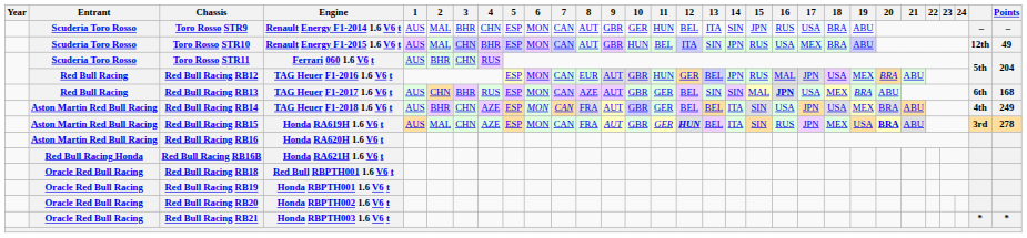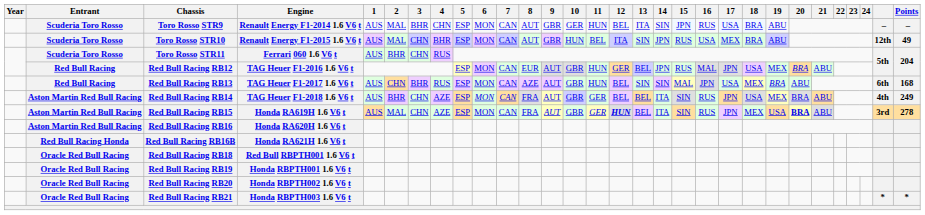 <table class="wikitable" style="font-size: 85%; text-align: center">
 <tr>
 <th>Year</th>
 <th>Entrant</th>
 <th>Chassis</th>
 <th>Engine</th>
 <th>1</th>
 <th>2</th>
 <th>3</th>
 <th>4</th>
 <th>5</th>
 <th>6</th>
 <th>7</th>
 <th>8</th>
 <th>9</th>
 <th>10</th>
 <th>11</th>
 <th>12</th>
 <th>13</th>
 <th>14</th>
 <th>15</th>
 <th>16</th>
 <th>17</th>
 <th>18</th>
 <th>19</th>
 <th>20</th>
 <th>21</th>
 <th>22</th>
 <th>23</th>
 <th>24</th>
 <th></th>
 <th><a href='#'>Points</a></th>
 </tr>
 <tr>
 <td></td>
 <th nowrap><a href='#'>Scuderia Toro Rosso</a></th>
 <th nowrap><a href='#'>Toro Rosso</a> <a href='#'>STR9</a></th>
 <th nowrap><a href='#'>Renault</a> <a href='#'>Energy F1-2014</a> 1.6 <a href='#'>V6</a> <a href='#'>t</a></th>
 <td><a href='#'>AUS</a></td>
 <td><a href='#'>MAL</a></td>
 <td><a href='#'>BHR</a></td>
 <td><a href='#'>CHN</a></td>
 <td><a href='#'>ESP</a></td>
 <td><a href='#'>MON</a></td>
 <td><a href='#'>CAN</a></td>
 <td><a href='#'>AUT</a></td>
 <td><a href='#'>GBR</a></td>
 <td><a href='#'>GER</a></td>
 <td><a href='#'>HUN</a></td>
 <td><a href='#'>BEL</a></td>
 <td><a href='#'>ITA</a></td>
 <td><a href='#'>SIN</a></td>
 <td style="background:#F1F8FF;"><a href='#'>JPN</a><br></td>
 <td><a href='#'>RUS</a></td>
 <td style="background:#F1F8FF;"><a href='#'>USA</a><br></td>
 <td style="background:#F1F8FF;"><a href='#'>BRA</a><br></td>
 <td><a href='#'>ABU</a></td>
 <td colspan=5></td>
 <th> –</th>
 <th> –</th>
 </tr>
 <tr>
 <td id=2015R></td>
 <th><a href='#'>Scuderia Toro Rosso</a></th>
 <th><a href='#'>Toro Rosso</a> <a href='#'>STR10</a></th>
 <th><a href='#'>Renault</a> <a href='#'>Energy F1-2015</a> 1.6 <a href='#'>V6</a> <a href='#'>t</a></th>
 <td style="background:#EFCFFF;"><a href='#'>AUS</a><br></td>
 <td style="background:#DFFFDF;"><a href='#'>MAL</a><br></td>
 <td style="background:#CFCFFF;"><a href='#'>CHN</a><br></td>
 <td style="background:#EFCFFF;"><a href='#'>BHR</a><br></td>
 <td style="background:#CFCFFF;"><a href='#'>ESP</a><br></td>
 <td style="background:#EFCFFF;"><a href='#'>MON</a><br></td>
 <td style="background:#CFCFFF;"><a href='#'>CAN</a><br></td>
 <td style="background:#DFFFDF;"><a href='#'>AUT</a><br></td>
 <td style="background:#EFCFFF;"><a href='#'>GBR</a><br></td>
 <td style="background:#DFFFDF;"><a href='#'>HUN</a><br></td>
 <td style="background:#DFFFDF;"><a href='#'>BEL</a><br></td>
 <td style="background:#CFCFFF;"><a href='#'>ITA</a><br></td>
 <td style="background:#DFFFDF;"><a href='#'>SIN</a><br></td>
 <td style="background:#DFFFDF;"><a href='#'>JPN</a><br></td>
 <td style="background:#DFFFDF;"><a href='#'>RUS</a><br></td>
 <td style="background:#DFFFDF;"><a href='#'>USA</a><br></td>
 <td style="background:#DFFFDF;"><a href='#'>MEX</a><br></td>
 <td style="background:#DFFFDF;"><a href='#'>BRA</a><br></td>
 <td style="background:#CFCFFF;"><a href='#'>ABU</a><br></td>
 <td colspan=5></td>
 <th>12th</th>
 <th>49</th>
 </tr>
 <tr>
 <td id=2016R rowspan=2></td>
 <th><a href='#'>Scuderia Toro Rosso</a></th>
 <th><a href='#'>Toro Rosso</a> <a href='#'>STR11</a></th>
 <th><a href='#'>Ferrari</a> <a href='#'>060</a> 1.6 <a href='#'>V6</a> <a href='#'>t</a></th>
 <td style="background:#DFFFDF;"><a href='#'>AUS</a><br></td>
 <td style="background:#DFFFDF;"><a href='#'>BHR</a><br></td>
 <td style="background:#DFFFDF;"><a href='#'>CHN</a><br></td>
 <td style="background:#EFCFFF;"><a href='#'>RUS</a><br></td>
 <td colspan=20></td>
 <th rowspan=2>5th</th>
 <th rowspan=2>204</th>
 </tr>
 <tr>
 <th><a href='#'>Red Bull Racing</a></th>
 <th><a href='#'>Red Bull Racing</a> <a href='#'>RB12</a></th>
 <th><a href='#'>TAG Heuer</a> <a href='#'>F1-2016</a> 1.6 <a href='#'>V6</a> <a href='#'>t</a></th>
 <td colspan="4"></td>
 <td style="background:#FFFFBF;"><a href='#'>ESP</a><br></td>
 <td style="background:#EFCFFF;"><a href='#'>MON</a><br></td>
 <td style="background:#DFFFDF;"><a href='#'>CAN</a><br></td>
 <td style="background:#DFFFDF;"><a href='#'>EUR</a><br></td>
 <td style="background:#DFDFDF;"><a href='#'>AUT</a><br></td>
 <td style="background:#DFDFDF;"><a href='#'>GBR</a><br></td>
 <td style="background:#DFFFDF;"><a href='#'>HUN</a><br></td>
 <td style="background:#FFDF9F;"><a href='#'>GER</a><br></td>
 <td style="background:#CFCFFF;"><a href='#'>BEL</a><br></td>
 <td style="background:#DFFFDF;"><a href='#'>JPN</a><br></td>
 <td style="background:#DFFFDF;"><a href='#'>RUS</a><br></td>
 <td style="background:#DFDFDF;"><a href='#'>MAL</a><br></td>
 <td style="background:#DFDFDF;"><a href='#'>JPN</a><br></td>
 <td style="background:#EFCFFF;"><a href='#'>USA</a><br></td>
 <td style="background:#DFFFDF;"><a href='#'>MEX</a><br></td>
 <td style="background:#FFDF9F;"><em><a href='#'>BRA</a></em><br></td>
 <td style="background:#DFFFDF;"><a href='#'>ABU</a><br></td>
 <td colspan=3></td>
 </tr>
 <tr>
 <td id=2017R></td>
 <th><a href='#'>Red Bull Racing</a></th>
 <th><a href='#'>Red Bull Racing</a> <a href='#'>RB13</a></th>
 <th><a href='#'>TAG Heuer</a> <a href='#'>F1-2017</a> 1.6 <a href='#'>V6</a> <a href='#'>t</a></th>
 <td style="background:#DFFFDF"><a href='#'>AUS</a><br></td>
 <td style="background:#FFDF9F"><a href='#'>CHN</a><br></td>
 <td style="background:#EFCFFF"><a href='#'>BHR</a><br></td>
 <td style="background:#DFFFDF"><a href='#'>RUS</a><br></td>
 <td style="background:#EFCFFF"><a href='#'>ESP</a><br></td>
 <td style="background:#DFFFDF"><a href='#'>MON</a><br></td>
 <td style="background:#EFCFFF"><a href='#'>CAN</a><br></td>
 <td style="background:#EFCFFF"><a href='#'>AZE</a><br></td>
 <td style="background:#EFCFFF"><a href='#'>AUT</a><br></td>
 <td style="background:#DFFFDF"><a href='#'>GBR</a><br></td>
-<td style="background:#DFFFDF"><a href='#'>GER</a><br></td>
+<td style="background:#DFFFDF"><a href='#'>HUN</a><br></td>
 <td style="background:#EFCFFF"><a href='#'>BEL</a><br></td>
 <td style="background:#DFFFDF;"><a href='#'>SIN</a><br></td>
 <td style="background:#EFCFFF"><a href='#'>SIN</a><br></td>
 <td style="background:#FFFFBF"><a href='#'>MAL</a><br></td>
-<td style="background:#DFDFDF"><strong><a href='#'>JPN</a><br></strong></td>
+<td style="background:#DFDFDF"><a href='#'>JPN</a><br></td>
 <td style="background:#DFFFDF"><a href='#'>USA</a><br></td>
 <td style="background:#FFFFBF"><a href='#'>MEX</a><br></td>
 <td style="background:#DFFFDF"><em><a href='#'>BRA</a></em><br></td>
 <td style="background:#DFFFDF"><a href='#'>ABU</a><br></td>
 <td colspan=4></td>
 <th>6th</th>
 <th>168</th>
 </tr>
 <tr>
 <td id=2018R></td>
 <th><a href='#'>Aston Martin Red Bull Racing</a></th>
 <th><a href='#'>Red Bull Racing</a> <a href='#'>RB14</a></th>
 <th><a href='#'>TAG Heuer</a> <a href='#'>F1-2018</a> 1.6 <a href='#'>V6</a> <a href='#'>t</a></th>
 <td style="background:#DFFFDF"><a href='#'>AUS</a><br></td>
 <td style="background:#EFCFFF"><a href='#'>BHR</a><br></td>
 <td style="background:#DFFFDF"><a href='#'>CHN</a><br></td>
 <td style="background:#EFCFFF"><a href='#'>AZE</a><br></td>
 <td style="background:#FFDF9F"><a href='#'>ESP</a><br></td>
 <td style="background:#DFFFDF"><em><a href='#'>MON</a></em><br></td>
 <td style="background:#FFDF9F"><em><a href='#'>CAN</a></em><br></td>
 <td style="background:#DFDFDF"><a href='#'>FRA</a><br></td>
 <td style="background:#FFFFBF"><a href='#'>AUT</a><br></td>
 <td style="background:#CFCFFF"><a href='#'>GBR</a><br></td>
 <td style="background:#DFFFDF"><a href='#'>GER</a><br></td>
 <td style="background:#EFCFFF"><a href='#'>BEL</a><br></td>
 <td style="background:#FFDF9F"><a href='#'>BEL</a><br></td>
 <td style="background:#DFFFDF"><a href='#'>ITA</a><br></td>
 <td style="background:#DFDFDF"><a href='#'>SIN</a><br></td>
-<td style="background:#DFFFDF;"><a href='#'>USA</a><br></td>
+<td style="background:#DFFFDF"><a href='#'>RUS</a><br></td>
 <td style="background:#FFDF9F"><a href='#'>JPN</a><br></td>
 <td style="background:#DFDFDF"><a href='#'>USA</a><br></td>
 <td style="background:#FFFFBF"><a href='#'>MEX</a><br></td>
 <td style="background:#DFDFDF"><a href='#'>BRA</a><br></td>
 <td style="background:#FFDF9F"><a href='#'>ABU</a><br></td>
 <td colspan=3></td>
 <th>4th</th>
 <th>249</th>
 </tr>
 <tr>
 <td id=2019R></td>
 <th><a href='#'>Aston Martin Red Bull Racing</a></th>
 <th><a href='#'>Red Bull Racing</a> <a href='#'>RB15</a></th>
 <th><a href='#'>Honda</a> <a href='#'>RA619H</a> 1.6 <a href='#'>V6</a> <a href='#'>t</a></th>
 <td style="background:#FFDF9F"><a href='#'>AUS</a><br></td>
 <td style="background:#DFFFDF;"><a href='#'>MAL</a><br></td>
 <td style="background:#DFFFDF"><a href='#'>CHN</a><br></td>
 <td style="background:#DFFFDF"><a href='#'>AZE</a><br></td>
 <td style="background:#FFDF9F"><a href='#'>ESP</a><br></td>
 <td style="background:#DFFFDF"><a href='#'>MON</a><br></td>
 <td style="background:#DFFFDF"><a href='#'>CAN</a><br></td>
 <td style="background:#DFFFDF"><a href='#'>FRA</a><br></td>
 <td style="background:#FFFFBF"><em><a href='#'>AUT</a></em><br></td>
 <td style="background:#DFFFDF"><a href='#'>GBR</a><br></td>
 <td style="background:#FFFFBF"><em><a href='#'>GER</a></em><br></td>
 <td style="background:#DFDFDF"><strong><em><a href='#'>HUN</a></em></strong><br></td>
 <td style="background:#EFCFFF"><a href='#'>BEL</a><br></td>
 <td style="background:#DFFFDF"><a href='#'>ITA</a><br></td>
 <td style="background:#FFDF9F"><a href='#'>SIN</a><br></td>
 <td style="background:#DFFFDF"><a href='#'>RUS</a><br></td>
 <td style="background:#EFCFFF"><a href='#'>JPN</a><br></td>
 <td style="background:#DFFFDF"><a href='#'>MEX</a><br></td>
 <td style="background:#FFDF9F"><a href='#'>USA</a><br></td>
 <td style="background:#FFFFBF"><strong><a href='#'>BRA</a></strong><br></td>
 <td style="background:#DFDFDF"><a href='#'>ABU</a><br></td>
 <td colspan=3></td>
 <td style="background:#FFDF9F;"><strong>3rd</strong></td>
 <td style="background:#FFDF9F;"><strong>278</strong></td>
 </tr>
 <tr>
 <td id=2020R></td>
 <th nowrap><a href='#'>Aston Martin Red Bull Racing</a></th>
 <th nowrap><a href='#'>Red Bull Racing</a> <a href='#'>RB16</a></th>
 <th nowrap><a href='#'>Honda</a> <a href='#'>RA620H</a> 1.6 <a href='#'>V6</a> <a href='#'>t</a></th>
 <td></td>
 <td></td>
 <td></td>
 <td></td>
 <td></td>
 <td></td>
 <td></td>
 <td></td>
 <td></td>
 <td></td>
 <td></td>
 <td></td>
 <td></td>
 <td></td>
 <td></td>
 <td></td>
 <td></td>
 <td colspan=7></td>
 <th></th>
 <th></th>
 </tr>
 <tr>
 <td id=2021R></td>
 <th nowrap><a href='#'>Red Bull Racing Honda</a></th>
 <th nowrap><a href='#'>Red Bull Racing</a> <a href='#'>RB16B</a></th>
 <th nowrap><a href='#'>Honda</a> <a href='#'>RA621H</a> 1.6 <a href='#'>V6</a> <a href='#'>t</a></th>
 <td></td>
 <td></td>
 <td></td>
 <td></td>
 <td></td>
 <td></td>
 <td></td>
 <td></td>
 <td></td>
 <td></td>
 <td></td>
 <td></td>
 <td></td>
 <td></td>
 <td></td>
 <td></td>
 <td></td>
 <td></td>
 <td></td>
 <td></td>
 <td></td>
 <td></td>
 <td colspan=2></td>
 <th></th>
 <th></th>
 </tr>
 <tr>
 <td id=2022R></td>
 <th><a href='#'>Oracle Red Bull Racing</a></th>
 <th><a href='#'>Red Bull Racing</a> <a href='#'>RB18</a></th>
 <th><a href='#'>Red Bull</a> <a href='#'>RBPTH001</a> 1.6 <a href='#'>V6</a> <a href='#'>t</a></th>
 <td></td>
 <td></td>
 <td></td>
 <td></td>
 <td></td>
 <td></td>
 <td></td>
 <td></td>
 <td></td>
 <td></td>
 <td></td>
 <td></td>
 <td></td>
 <td></td>
 <td></td>
 <td></td>
 <td></td>
 <td></td>
 <td></td>
 <td></td>
 <td></td>
 <td></td>
 <td colspan=2></td>
 <th></th>
 <th></th>
 </tr>
 <tr>
 <td id=2023R></td>
 <th><a href='#'>Oracle Red Bull Racing</a></th>
 <th><a href='#'>Red Bull Racing</a> <a href='#'>RB19</a></th>
 <th><a href='#'>Honda</a> <a href='#'>RBPTH001</a> 1.6 <a href='#'>V6</a> <a href='#'>t</a></th>
 <td></td>
 <td></td>
 <td></td>
 <td></td>
 <td></td>
 <td></td>
 <td></td>
 <td></td>
 <td></td>
 <td></td>
 <td></td>
 <td></td>
 <td></td>
 <td></td>
 <td></td>
 <td></td>
 <td></td>
 <td></td>
 <td></td>
 <td></td>
 <td></td>
 <td></td>
 <td colspan=2></td>
 <th></th>
 <th></th>
 </tr>
 <tr>
 <td id=2024R></td>
 <th><a href='#'>Oracle Red Bull Racing</a></th>
 <th><a href='#'>Red Bull Racing</a> <a href='#'>RB20</a></th>
 <th><a href='#'>Honda</a> <a href='#'>RBPTH002</a> 1.6 <a href='#'>V6</a> <a href='#'>t</a></th>
 <td></td>
 <td></td>
 <td></td>
 <td></td>
 <td></td>
 <td></td>
 <td></td>
 <td></td>
 <td></td>
 <td></td>
 <td></td>
 <td></td>
 <td></td>
 <td></td>
 <td></td>
 <td></td>
 <td></td>
 <td></td>
 <td></td>
 <td></td>
 <td></td>
 <td></td>
 <td></td>
 <td></td>
 <th></th>
 <th></th>
 </tr>
 <tr>
 <td id=2025R></td>
 <th><a href='#'>Oracle Red Bull Racing</a></th>
 <th><a href='#'>Red Bull Racing</a> <a href='#'>RB21</a></th>
 <th><a href='#'>Honda</a> <a href='#'>RBPTH003</a> 1.6 <a href='#'>V6</a> <a href='#'>t</a></th>
 <td></td>
 <td></td>
 <td></td>
 <td></td>
 <td></td>
 <td></td>
 <td></td>
 <td></td>
 <td></td>
 <td></td>
 <td></td>
 <td></td>
 <td></td>
 <td></td>
 <td></td>
 <td></td>
 <td></td>
 <td></td>
 <td></td>
 <td></td>
 <td></td>
 <td></td>
 <td></td>
 <td></td>
 <th>*</th>
 <th>*</th>
 </tr>
 <tr>
 <th colspan="30"></th>
 </tr>
 </table>
